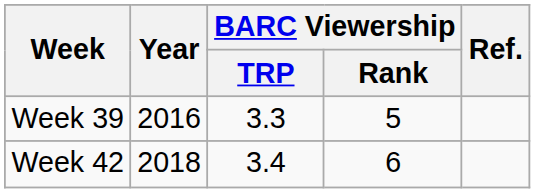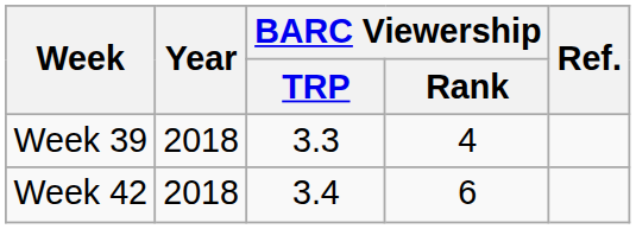 <table class="wikitable" style="text-align:center">
 <tr>
 <th rowspan="2">Week</th>
 <th rowspan="2">Year</th>
 <th colspan="2"><a href='#'>BARC</a> Viewership</th>
 <th rowspan="2">Ref.</th>
 </tr>
 <tr>
 <th><a href='#'>TRP</a></th>
 <th>Rank</th>
 </tr>
 <tr>
 <td>Week 39</td>
-<td>2016</td>
+<td>2018</td>
 <td>3.3</td>
-<td>5</td>
+<td>4</td>
 <td></td>
 </tr>
 <tr>
 <td>Week 42</td>
 <td>2018</td>
 <td>3.4</td>
 <td>6</td>
 <td></td>
 </tr>
 </table>
